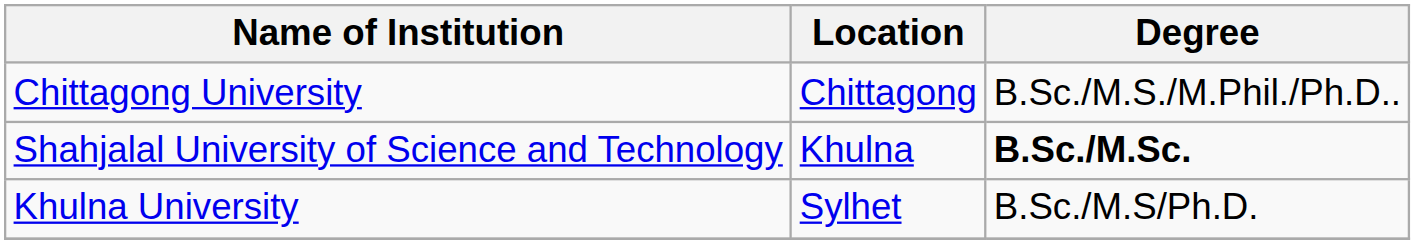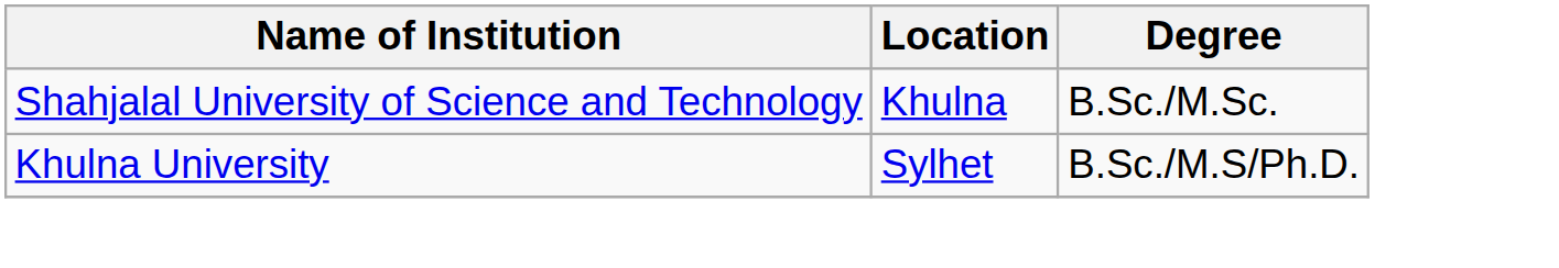 <table class="wikitable">
 <tr>
 <th>Name of Institution</th>
 <th>Location</th>
 <th>Degree</th>
 </tr>
 <tr>
-<td><a href='#'>Chittagong University</a></td>
-<td><a href='#'>Chittagong</a></td>
-<td>B.Sc./M.S./M.Phil./Ph.D..</td>
-</tr>
-<tr>
 <td><a href='#'>Shahjalal University of Science and Technology</a></td>
 <td><a href='#'>Khulna</a></td>
-<td><strong>B.Sc./M.Sc.</strong></td>
+<td>B.Sc./M.Sc.</td>
 </tr>
 <tr>
 <td><a href='#'>Khulna University</a></td>
 <td><a href='#'>Sylhet</a></td>
 <td>B.Sc./M.S/Ph.D.</td>
 </tr>
 <tr>
 </tr>
 </table>
